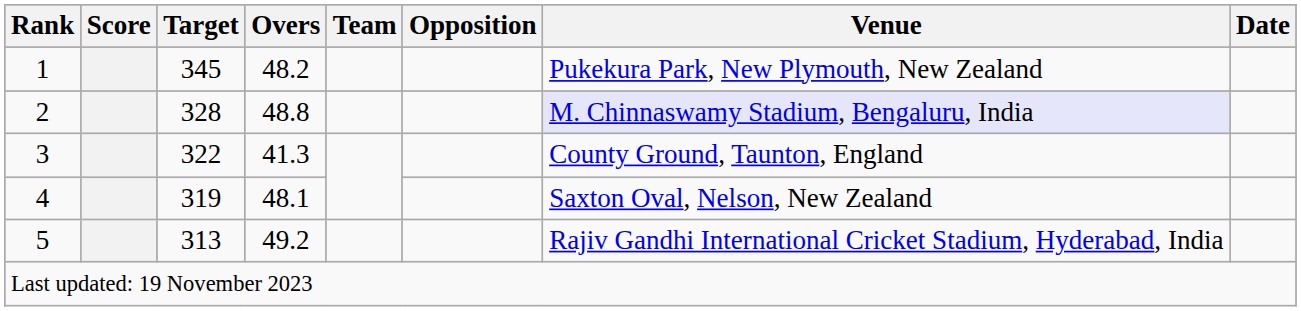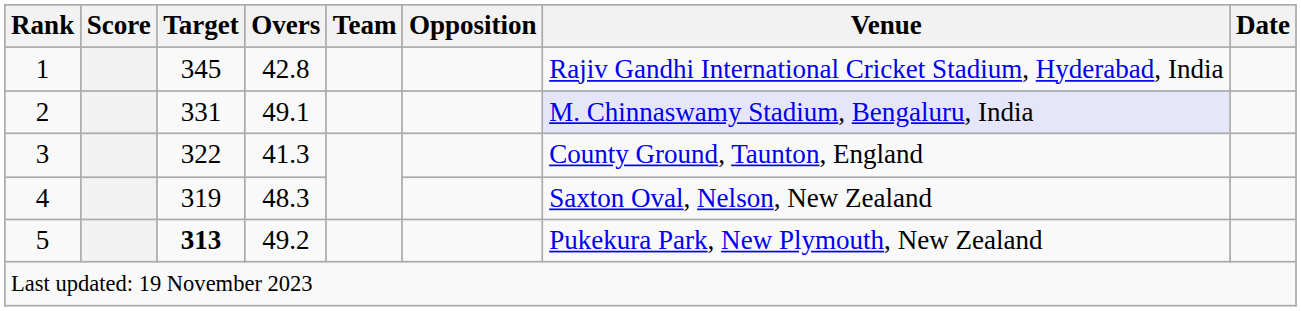 <table class="wikitable plainrowheaders sortable">
 <tr>
 <th scope=col>Rank</th>
 <th scope=col>Score</th>
 <th scope=col>Target</th>
 <th scope=col>Overs</th>
 <th scope=col>Team</th>
 <th scope=col>Opposition</th>
 <th scope=col>Venue</th>
 <th scope=col>Date</th>
 </tr>
 <tr>
 <td align=center>1</td>
 <th scope=row style=text-align:center;></th>
 <td align=center>345</td>
-<td align=center>48.2</td>
+<td align=center>42.8</td>
 <td></td>
 <td></td>
-<td><a href='#'>Pukekura Park</a>, <a href='#'>New Plymouth</a>, New Zealand</td>
+<td><a href='#'>Rajiv Gandhi International Cricket Stadium</a>, <a href='#'>Hyderabad</a>, India</td>
 <td><a href='#'></a></td>
 </tr>
 <tr>
 <td align=center>2</td>
 <th scope=row style=text-align:center;></th>
-<td align=center>328</td>
-<td align=center>48.8</td>
+<td align=center>331</td>
+<td align=center>49.1</td>
 <td></td>
 <td></td>
 <td style="background: lavender;"><a href='#'>M. Chinnaswamy Stadium</a>, <a href='#'>Bengaluru</a>, India</td>
 <td><a href='#'></a></td>
 </tr>
 <tr>
 <td align=center>3</td>
 <th scope=row style=text-align:center;></th>
 <td align=center>322</td>
 <td align=center>41.3</td>
 <td rowspan=2></td>
 <td></td>
 <td><a href='#'>County Ground</a>, <a href='#'>Taunton</a>, England</td>
 <td><a href='#'></a></td>
 </tr>
 <tr>
 <td align=center>4</td>
 <th scope=row style=text-align:center;></th>
 <td align=center>319</td>
-<td align=center>48.1</td>
+<td align=center>48.3</td>
 <td></td>
 <td><a href='#'>Saxton Oval</a>, <a href='#'>Nelson</a>, New Zealand</td>
 <td><a href='#'></a></td>
 </tr>
 <tr>
 <td align=center>5</td>
 <th scope=row style=text-align:center;></th>
-<td align=center>313</td>
+<td align=center><strong>313</strong></td>
 <td align=center>49.2</td>
 <td></td>
 <td></td>
-<td><a href='#'>Rajiv Gandhi International Cricket Stadium</a>, <a href='#'>Hyderabad</a>, India</td>
+<td><a href='#'>Pukekura Park</a>, <a href='#'>New Plymouth</a>, New Zealand</td>
 <td><a href='#'></a></td>
 </tr>
 <tr class=sortbottom>
 <td colspan=8><small>Last updated: 19 November 2023</small></td>
 </tr>
 </table>
